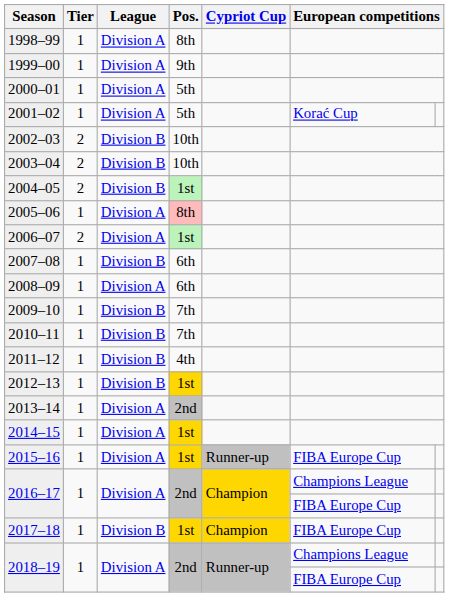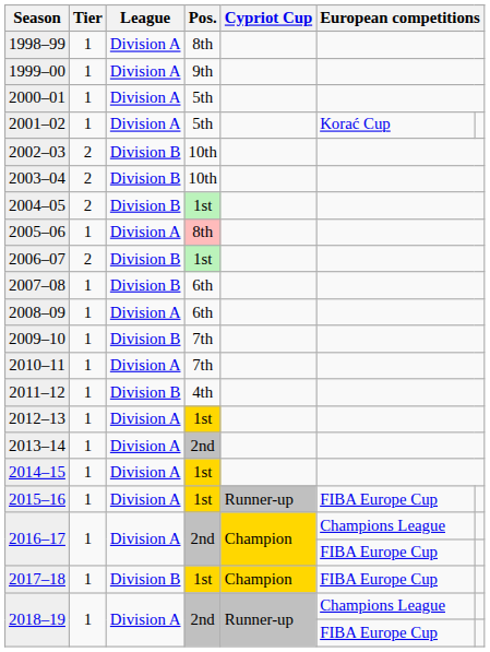 <table class="wikitable" style="font-size:85%; text-align: center">
 <tr>
 <th>Season</th>
 <th>Tier</th>
 <th>League</th>
 <th>Pos.</th>
 <th><a href='#'>Cypriot Cup</a></th>
 <th colspan=2>European competitions</th>
 </tr>
 <tr>
 <td bgcolor=#efefef>1998–99</td>
 <td>1</td>
 <td align=left><a href='#'>Division A</a></td>
 <td>8th</td>
 <td></td>
 <td colspan=2></td>
 </tr>
 <tr>
 <td bgcolor=#efefef>1999–00</td>
 <td>1</td>
 <td align=left><a href='#'>Division A</a></td>
 <td>9th</td>
 <td></td>
 <td colspan=2></td>
 </tr>
 <tr>
 <td bgcolor=#efefef>2000–01</td>
 <td>1</td>
 <td align=left><a href='#'>Division A</a></td>
 <td>5th</td>
 <td></td>
 <td colspan=2></td>
 </tr>
 <tr>
 <td bgcolor=#efefef>2001–02</td>
 <td>1</td>
 <td align=left><a href='#'>Division A</a></td>
 <td>5th</td>
 <td></td>
 <td align=left> <a href='#'>Korać Cup</a></td>
 <td></td>
 </tr>
 <tr>
 <td bgcolor=#efefef>2002–03</td>
 <td>2</td>
 <td align=left><a href='#'>Division B</a></td>
 <td>10th</td>
 <td></td>
 <td colspan=2></td>
 </tr>
 <tr>
 <td bgcolor=#efefef>2003–04</td>
 <td>2</td>
 <td align=left><a href='#'>Division B</a></td>
 <td>10th</td>
 <td></td>
 <td colspan=2></td>
 </tr>
 <tr>
 <td bgcolor=#efefef>2004–05</td>
 <td>2</td>
 <td align=left><a href='#'>Division B</a></td>
 <td style="background:#BBF3BB">1st</td>
 <td></td>
 <td colspan=2></td>
 </tr>
 <tr>
 <td bgcolor=#efefef>2005–06</td>
 <td>1</td>
 <td align=left><a href='#'>Division A</a></td>
 <td bgcolor=#FFBBBB>8th</td>
 <td></td>
 <td colspan=2></td>
 </tr>
 <tr>
 <td bgcolor=#efefef>2006–07</td>
 <td>2</td>
-<td align=left><a href='#'>Division A</a></td>
+<td align=left><a href='#'>Division B</a></td>
 <td style="background:#BBF3BB">1st</td>
 <td></td>
 <td colspan=2></td>
 </tr>
 <tr>
 <td bgcolor=#efefef>2007–08</td>
 <td>1</td>
 <td align=left><a href='#'>Division B</a></td>
 <td>6th</td>
 <td></td>
 <td colspan=2></td>
 </tr>
 <tr>
 <td bgcolor=#efefef>2008–09</td>
 <td>1</td>
 <td align=left><a href='#'>Division A</a></td>
 <td>6th</td>
 <td></td>
 <td colspan=2></td>
 </tr>
 <tr>
 <td bgcolor=#efefef>2009–10</td>
 <td>1</td>
 <td align=left><a href='#'>Division B</a></td>
 <td>7th</td>
 <td></td>
 <td colspan=2></td>
 </tr>
 <tr>
 <td bgcolor=#efefef>2010–11</td>
 <td>1</td>
-<td align=left><a href='#'>Division B</a></td>
+<td align=left><a href='#'>Division A</a></td>
 <td>7th</td>
 <td></td>
 <td colspan=2></td>
 </tr>
 <tr>
 <td bgcolor=#efefef>2011–12</td>
 <td>1</td>
 <td align=left><a href='#'>Division B</a></td>
 <td>4th</td>
 <td></td>
 <td colspan=2></td>
 </tr>
 <tr>
 <td bgcolor=#efefef>2012–13</td>
 <td>1</td>
-<td align=left><a href='#'>Division B</a></td>
+<td align=left><a href='#'>Division A</a></td>
 <td style="background:gold">1st</td>
 <td></td>
 <td colspan=2></td>
 </tr>
 <tr>
 <td bgcolor=#efefef>2013–14</td>
 <td>1</td>
 <td align=left><a href='#'>Division A</a></td>
 <td style="background:silver">2nd</td>
 <td></td>
 <td colspan=2></td>
 </tr>
 <tr>
 <td bgcolor=#efefef><a href='#'>2014–15</a></td>
 <td>1</td>
 <td align=left><a href='#'>Division A</a></td>
 <td style="background:gold">1st</td>
 <td></td>
 <td colspan=2></td>
 </tr>
 <tr>
 <td bgcolor=#efefef><a href='#'>2015–16</a></td>
 <td>1</td>
 <td align=left><a href='#'>Division A</a></td>
 <td style="background:gold">1st</td>
 <td align=left bgcolor=silver>Runner-up</td>
 <td align=left> <a href='#'>FIBA Europe Cup</a></td>
 <td></td>
 </tr>
 <tr>
 <td rowspan=2 bgcolor=#efefef><a href='#'>2016–17</a></td>
 <td rowspan=2>1</td>
 <td rowspan=2 align=left><a href='#'>Division A</a></td>
 <td rowspan=2 style="background:silver">2nd</td>
 <td rowspan=2 align=left bgcolor=gold>Champion</td>
 <td align=left> <a href='#'>Champions League</a></td>
 <td></td>
 </tr>
 <tr>
 <td align=left> <a href='#'>FIBA Europe Cup</a></td>
 <td></td>
 </tr>
 <tr>
 <td bgcolor=#efefef><a href='#'>2017–18</a></td>
 <td>1</td>
 <td align=left><a href='#'>Division B</a></td>
 <td style="background:gold">1st</td>
 <td align=left style="background:gold">Champion</td>
 <td align=left> <a href='#'>FIBA Europe Cup</a></td>
 <td></td>
 </tr>
 <tr>
 <td rowspan=2 bgcolor=#efefef><a href='#'>2018–19</a></td>
 <td rowspan=2>1</td>
 <td rowspan=2 align=left><a href='#'>Division A</a></td>
 <td rowspan=2 bgcolor=silver>2nd</td>
 <td rowspan=2 align=left bgcolor=silver>Runner-up</td>
 <td align=left> <a href='#'>Champions League</a></td>
 <td></td>
 </tr>
 <tr>
 <td align=left> <a href='#'>FIBA Europe Cup</a></td>
 <td></td>
 </tr>
 </table>
